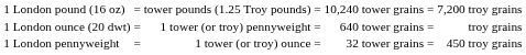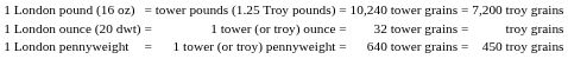 <table>
 <tr>
 <td>1 London pound (16 oz)</td>
 <td>=</td>
 <td align=right> tower pounds (1.25 Troy pounds)</td>
 <td>=</td>
 <td align=right>10,240 tower grains</td>
 <td>=</td>
 <td align=right>7,200 troy grains</td>
 </tr>
 <tr>
 <td>1 London ounce (20 dwt)</td>
 <td>=</td>
-<td align=right>1 tower (or troy) pennyweight</td>
+<td align=right>1 tower (or troy) ounce</td>
 <td>=</td>
-<td align=right>640 tower grains</td>
+<td align=right>32 tower grains</td>
 <td>=</td>
 <td align=right> troy grains</td>
 </tr>
 <tr>
 <td>1 London pennyweight</td>
 <td>=</td>
-<td align=right>1 tower (or troy) ounce</td>
+<td align=right>1 tower (or troy) pennyweight</td>
 <td>=</td>
-<td align=right>32 tower grains</td>
+<td align=right>640 tower grains</td>
 <td>=</td>
 <td align=right>450 troy grains</td>
 </tr>
 </table>
